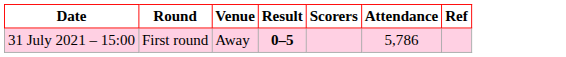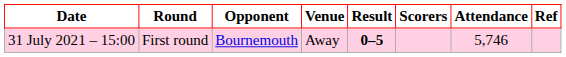 <table class="wikitable">
 <tr>
 <th style="background:#FFFFFF; color:black; border:1px solid red;">Date</th>
 <th style="background:#FFFFFF; color:black; border:1px solid red;">Round</th>
+<th style="background:#FFFFFF; color:black; border:1px solid red;">Opponent</th>
 <th style="background:#FFFFFF; color:black; border:1px solid red;">Venue</th>
 <th style="background:#FFFFFF; color:black; border:1px solid red;">Result</th>
 <th style="background:#FFFFFF; color:black; border:1px solid red;">Scorers</th>
 <th style="background:#FFFFFF; color:black; border:1px solid red;">Attendance</th>
 <th style="background:#FFFFFF; color:black; border:1px solid red;">Ref</th>
 </tr>
 <tr bgcolor = #ffd0e3>
 <td>31 July 2021 – 15:00</td>
 <td align="left">First round</td>
+<td><a href='#'>Bournemouth</a></td>
 <td>Away</td>
 <td align="center"><strong>0–5</strong></td>
 <td></td>
-<td align="center">5,786</td>
+<td align="center">5,746</td>
 <td align="center"></td>
 </tr>
 </table>
